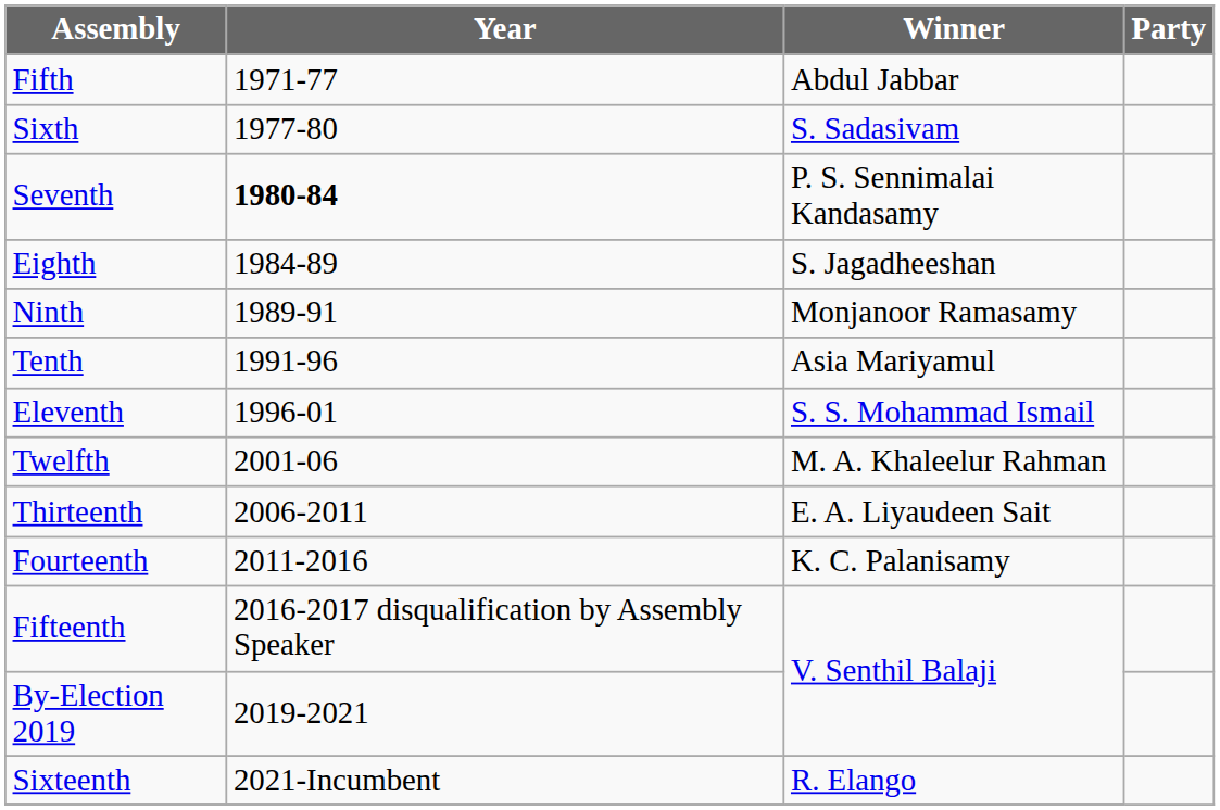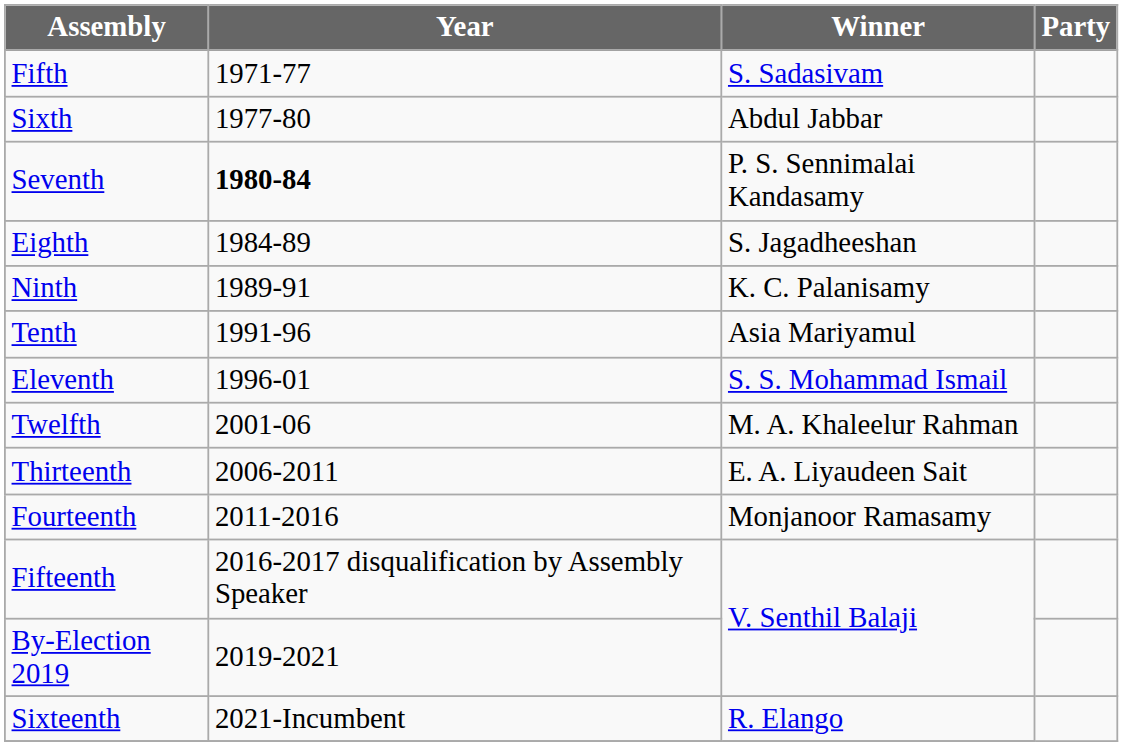 <table class="wikitable sortable" width="70%">
 <tr>
 <th style="background-color:#666666; color:white">Assembly</th>
 <th style="background-color:#666666; color:white">Year</th>
 <th style="background-color:#666666; color:white">Winner</th>
 <th style="background-color:#666666; color:white" colspan="2">Party</th>
 </tr>
 <tr>
 <td><a href='#'>Fifth</a></td>
 <td>1971-77</td>
-<td>Abdul Jabbar</td>
+<td><a href='#'>S. Sadasivam</a></td>
 <td></td>
 </tr>
 <tr>
 <td><a href='#'>Sixth</a></td>
 <td>1977-80</td>
-<td><a href='#'>S. Sadasivam</a></td>
+<td>Abdul Jabbar</td>
 <td></td>
 </tr>
 <tr>
 <td><a href='#'>Seventh</a></td>
 <td><strong>1980-84</strong></td>
 <td>P. S. Sennimalai Kandasamy</td>
 <td></td>
 </tr>
 <tr>
 <td><a href='#'>Eighth</a></td>
 <td>1984-89</td>
 <td>S. Jagadheeshan</td>
 </tr>
 <tr>
 <td><a href='#'>Ninth</a></td>
 <td>1989-91</td>
-<td>Monjanoor Ramasamy</td>
+<td>K. C. Palanisamy</td>
 <td></td>
 </tr>
 <tr>
 <td><a href='#'>Tenth</a></td>
 <td>1991-96</td>
 <td>Asia Mariyamul</td>
 <td></td>
 </tr>
 <tr>
 <td><a href='#'>Eleventh</a></td>
 <td>1996-01</td>
 <td><a href='#'>S. S. Mohammad Ismail</a></td>
 <td></td>
 </tr>
 <tr>
 <td><a href='#'>Twelfth</a></td>
 <td>2001-06</td>
 <td>M. A. Khaleelur Rahman</td>
 <td></td>
 </tr>
 <tr>
 <td><a href='#'>Thirteenth</a></td>
 <td>2006-2011</td>
 <td>E. A. Liyaudeen Sait</td>
 <td></td>
 </tr>
 <tr>
 <td><a href='#'>Fourteenth</a></td>
 <td>2011-2016</td>
-<td>K. C. Palanisamy</td>
+<td>Monjanoor Ramasamy</td>
 </tr>
 <tr>
 <td><a href='#'>Fifteenth</a></td>
 <td>2016-2017 disqualification by Assembly Speaker</td>
 <td rowspan=2><a href='#'>V. Senthil Balaji</a></td>
 <td></td>
 </tr>
 <tr>
 <td><a href='#'>By-Election 2019</a></td>
 <td>2019-2021</td>
 <td></td>
 </tr>
 <tr>
 <td><a href='#'>Sixteenth</a></td>
 <td>2021-Incumbent</td>
 <td><a href='#'>R. Elango</a></td>
 </tr>
 <tr>
 </tr>
 </table>
